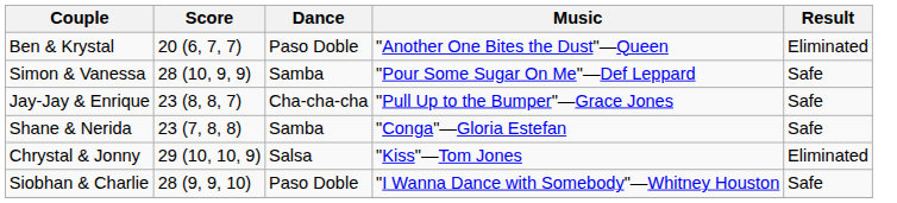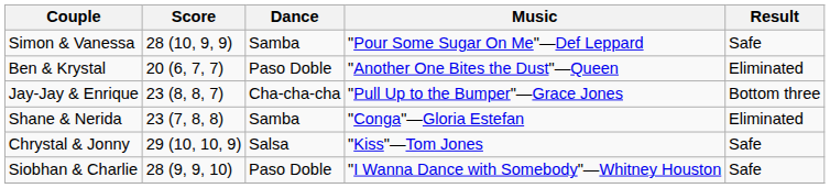 <table class="wikitable sortable">
 <tr>
 <th rowspan="1">Couple</th>
 <th colspan="1">Score</th>
 <th rowspan="1">Dance</th>
 <th rowspan="1">Music</th>
 <th rowspan="1">Result</th>
 </tr>
 <tr>
+<td>Simon & Vanessa</td>
+<td>28 (10, 9, 9)</td>
+<td>Samba</td>
+<td>"<a href='#'>Pour Some Sugar On Me</a>"—<a href='#'>Def Leppard</a></td>
+<td>Safe</td>
+</tr>
+<tr>
 <td>Ben & Krystal</td>
 <td>20 (6, 7, 7)</td>
 <td>Paso Doble</td>
 <td>"<a href='#'>Another One Bites the Dust</a>"—<a href='#'>Queen</a></td>
 <td>Eliminated</td>
 </tr>
 <tr>
-<td>Simon & Vanessa</td>
-<td>28 (10, 9, 9)</td>
-<td>Samba</td>
-<td>"<a href='#'>Pour Some Sugar On Me</a>"—<a href='#'>Def Leppard</a></td>
-<td>Safe</td>
-</tr>
-<tr>
 <td>Jay-Jay & Enrique</td>
 <td>23 (8, 8, 7)</td>
 <td>Cha-cha-cha</td>
 <td>"<a href='#'>Pull Up to the Bumper</a>"—<a href='#'>Grace Jones</a></td>
-<td>Safe</td>
+<td>Bottom three</td>
 </tr>
 <tr>
 <td>Shane & Nerida</td>
 <td>23 (7, 8, 8)</td>
 <td>Samba</td>
 <td>"<a href='#'>Conga</a>"—<a href='#'>Gloria Estefan</a></td>
-<td>Safe</td>
+<td>Eliminated</td>
 </tr>
 <tr>
 <td>Chrystal & Jonny</td>
 <td>29 (10, 10, 9)</td>
 <td>Salsa</td>
 <td>"<a href='#'>Kiss</a>"—<a href='#'>Tom Jones</a></td>
-<td>Eliminated</td>
+<td>Safe</td>
 </tr>
 <tr>
 <td>Siobhan & Charlie</td>
 <td>28 (9, 9, 10)</td>
 <td>Paso Doble</td>
 <td>"<a href='#'>I Wanna Dance with Somebody</a>"—<a href='#'>Whitney Houston</a></td>
 <td>Safe</td>
 </tr>
 <tr>
 </tr>
 </table>
